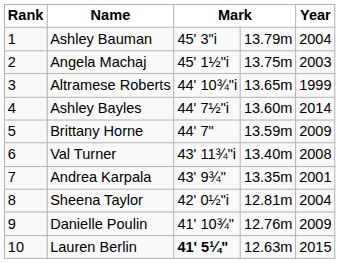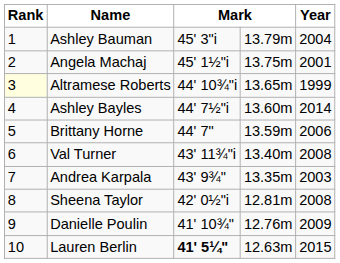 <table class="wikitable">
 <tr>
 <th style="background:white">Rank</th>
 <th style="background:white">Name</th>
 <th colspan="2" style="background:white">Mark</th>
 <th style="background:white">Year</th>
 </tr>
 <tr>
 <td>1</td>
 <td>Ashley Bauman</td>
 <td>45' 3"i</td>
 <td>13.79m</td>
 <td>2004</td>
 </tr>
 <tr>
 <td>2</td>
 <td>Angela Machaj</td>
 <td>45' 1½"i</td>
 <td>13.75m</td>
-<td>2003</td>
+<td>2001</td>
 </tr>
 <tr>
-<td>3</td>
+<td style="background: lightyellow;">3</td>
 <td>Altramese Roberts</td>
 <td>44' 10¾"i</td>
 <td>13.65m</td>
 <td>1999</td>
 </tr>
 <tr>
 <td>4</td>
 <td>Ashley Bayles</td>
 <td>44' 7½"i</td>
 <td>13.60m</td>
 <td>2014</td>
 </tr>
 <tr>
 <td>5</td>
 <td>Brittany Horne</td>
 <td>44' 7"</td>
 <td>13.59m</td>
-<td>2009</td>
+<td>2006</td>
 </tr>
 <tr>
 <td>6</td>
 <td>Val Turner</td>
 <td>43' 11¾"i</td>
 <td>13.40m</td>
 <td>2008</td>
 </tr>
 <tr>
 <td>7</td>
 <td>Andrea Karpala</td>
 <td>43' 9¾"</td>
 <td>13.35m</td>
-<td>2001</td>
+<td>2003</td>
 </tr>
 <tr>
 <td>8</td>
 <td>Sheena Taylor</td>
 <td>42' 0½"i</td>
 <td>12.81m</td>
-<td>2004</td>
+<td>2008</td>
 </tr>
 <tr>
 <td>9</td>
 <td>Danielle Poulin</td>
 <td>41' 10¾"</td>
 <td>12.76m</td>
 <td>2009</td>
 </tr>
 <tr>
 <td>10</td>
 <td>Lauren Berlin</td>
 <td><strong>41' 5¼"</strong></td>
 <td>12.63m</td>
 <td>2015</td>
 </tr>
 </table>
